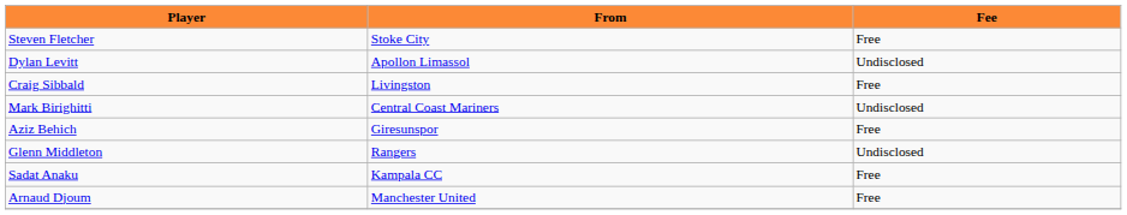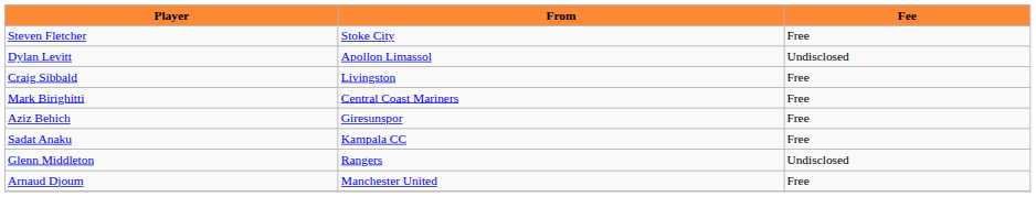 <table class="wikitable" style="text-align:left; font-size:95%;width:98%;">
 <tr>
 <th style="background:#FC8936; color:black;">Player</th>
 <th style="background:#FC8936; color:black;">From</th>
 <th style="background:#FC8936; color:black;">Fee</th>
 </tr>
 <tr>
 <td> <a href='#'>Steven Fletcher</a></td>
 <td> <a href='#'>Stoke City</a></td>
 <td>Free</td>
 </tr>
 <tr>
 <td> <a href='#'>Dylan Levitt</a></td>
 <td> <a href='#'>Apollon Limassol</a></td>
 <td>Undisclosed</td>
 </tr>
 <tr>
 <td> <a href='#'>Craig Sibbald</a></td>
 <td> <a href='#'>Livingston</a></td>
 <td>Free</td>
 </tr>
 <tr>
 <td> <a href='#'>Mark Birighitti</a></td>
 <td> <a href='#'>Central Coast Mariners</a></td>
-<td>Undisclosed</td>
+<td>Free</td>
 </tr>
 <tr>
 <td> <a href='#'>Aziz Behich</a></td>
 <td> <a href='#'>Giresunspor</a></td>
 <td>Free</td>
 </tr>
 <tr>
+<td> <a href='#'>Sadat Anaku</a></td>
+<td> <a href='#'>Kampala CC</a></td>
+<td>Free</td>
+</tr>
+<tr>
 <td> <a href='#'>Glenn Middleton</a></td>
 <td> <a href='#'>Rangers</a></td>
 <td>Undisclosed</td>
-</tr>
-<tr>
-<td> <a href='#'>Sadat Anaku</a></td>
-<td> <a href='#'>Kampala CC</a></td>
-<td>Free</td>
 </tr>
 <tr>
 <td> <a href='#'>Arnaud Djoum</a></td>
 <td> <a href='#'>Manchester United</a></td>
 <td>Free</td>
 </tr>
 <tr>
 </tr>
 </table>
